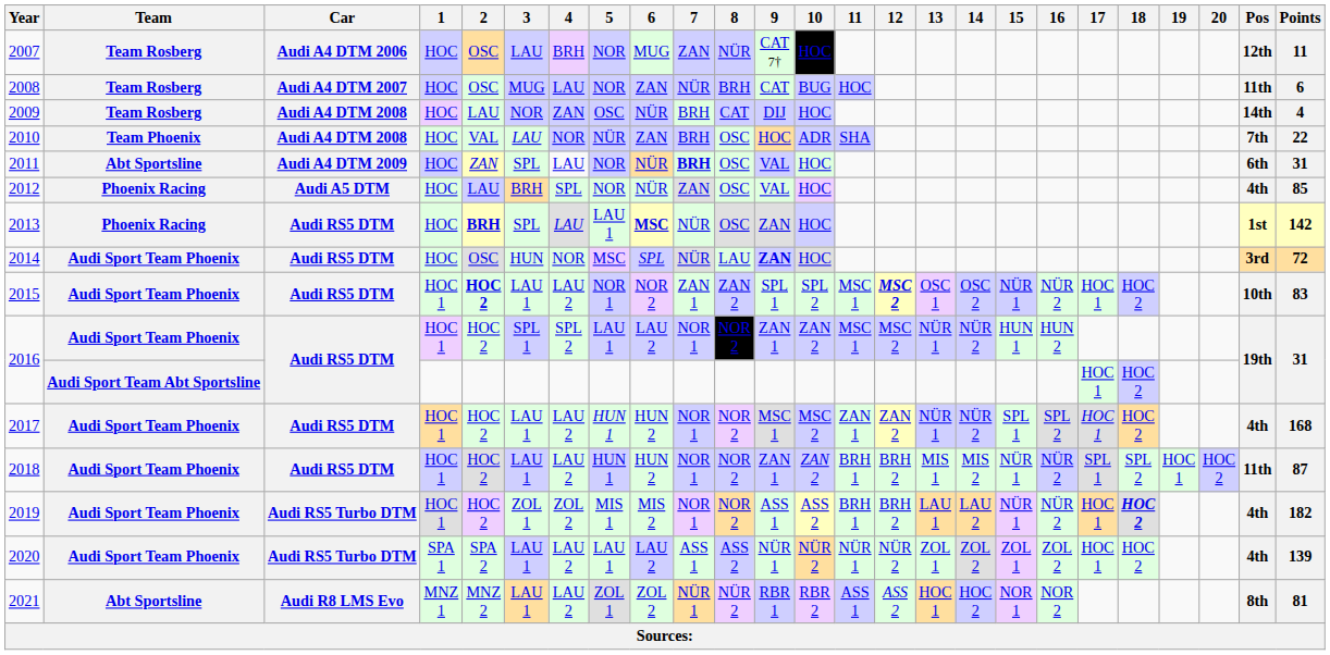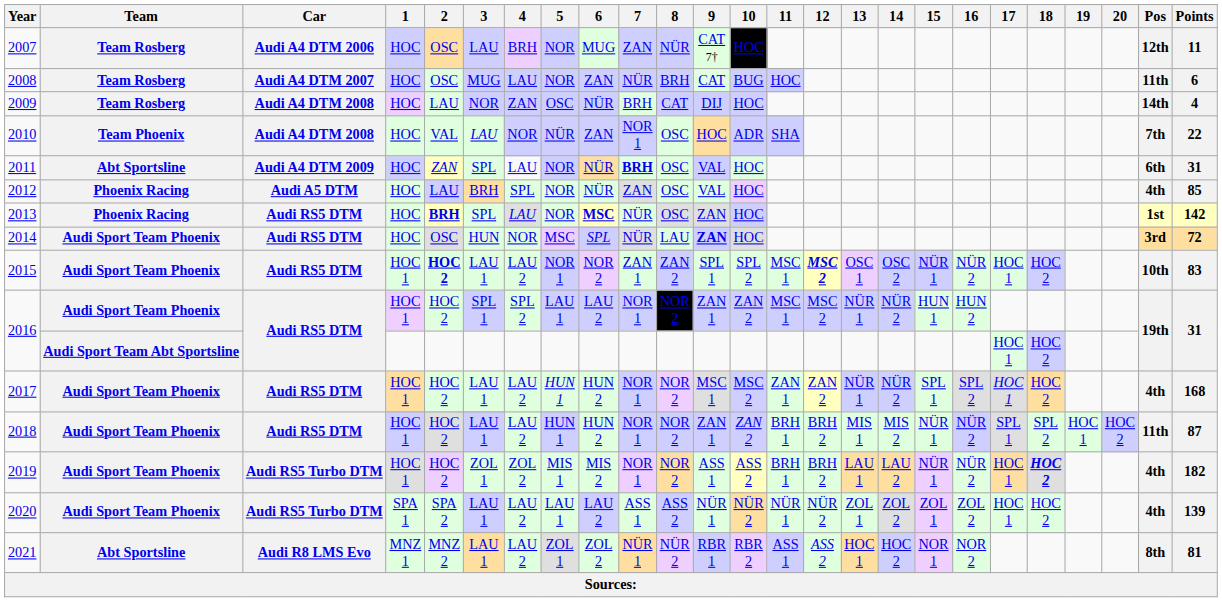 <table class="wikitable" style="text-align:center; font-size:85%">
 <tr>
 <th>Year</th>
 <th>Team</th>
 <th>Car</th>
 <th>1</th>
 <th>2</th>
 <th>3</th>
 <th>4</th>
 <th>5</th>
 <th>6</th>
 <th>7</th>
 <th>8</th>
 <th>9</th>
 <th>10</th>
 <th>11</th>
 <th>12</th>
 <th>13</th>
 <th>14</th>
 <th>15</th>
 <th>16</th>
 <th>17</th>
 <th>18</th>
 <th>19</th>
 <th>20</th>
 <th>Pos</th>
 <th>Points</th>
 </tr>
 <tr>
 <td><a href='#'>2007</a></td>
 <th><a href='#'>Team Rosberg</a></th>
 <th><a href='#'>Audi A4 DTM 2006</a></th>
 <td style="background:#CFCFFF;"><a href='#'>HOC</a><br></td>
 <td style="background:#ffdf9f;"><a href='#'>OSC</a><br></td>
 <td style="background:#CFCFFF;"><a href='#'>LAU</a><br></td>
 <td style="background:#efcfff;"><a href='#'>BRH</a><br></td>
 <td style="background:#CFCFFF;"><a href='#'>NOR</a><br></td>
 <td style="background:#DFFFDF;"><a href='#'>MUG</a><br></td>
 <td style="background:#CFCFFF;"><a href='#'>ZAN</a><br></td>
 <td style="background:#CFCFFF;"><a href='#'>NÜR</a><br></td>
 <td style="background:#DFFFDF;"><a href='#'>CAT</a><br><small>7†</small></td>
 <td style="background:#000000; color:white"><a href='#'><span>HOC</span></a><br></td>
 <td></td>
 <td></td>
 <td></td>
 <td></td>
 <td></td>
 <td></td>
 <td></td>
 <td></td>
 <td></td>
 <td></td>
 <th>12th</th>
 <th>11</th>
 </tr>
 <tr>
 <td><a href='#'>2008</a></td>
 <th><a href='#'>Team Rosberg</a></th>
 <th><a href='#'>Audi A4 DTM 2007</a></th>
 <td style="background:#CFCFFF;"><a href='#'>HOC</a><br></td>
 <td style="background:#DFFFDF;"><a href='#'>OSC</a><br></td>
 <td style="background:#CFCFFF;"><a href='#'>MUG</a><br></td>
 <td style="background:#CFCFFF;"><a href='#'>LAU</a><br></td>
 <td style="background:#CFCFFF;"><a href='#'>NOR</a><br></td>
 <td style="background:#CFCFFF;"><a href='#'>ZAN</a><br></td>
 <td style="background:#CFCFFF;"><a href='#'>NÜR</a><br></td>
 <td style="background:#CFCFFF;"><a href='#'>BRH</a><br></td>
 <td style="background:#DFFFDF;"><a href='#'>CAT</a><br></td>
 <td style="background:#CFCFFF;"><a href='#'>BUG</a><br></td>
 <td style="background:#CFCFFF;"><a href='#'>HOC</a><br></td>
 <td></td>
 <td></td>
 <td></td>
 <td></td>
 <td></td>
 <td></td>
 <td></td>
 <td></td>
 <td></td>
 <th>11th</th>
 <th>6</th>
 </tr>
 <tr>
 <td><a href='#'>2009</a></td>
 <th><a href='#'>Team Rosberg</a></th>
 <th><a href='#'>Audi A4 DTM 2008</a></th>
 <td style="background:#efcfff;"><a href='#'>HOC</a><br></td>
 <td style="background:#DFFFDF;"><a href='#'>LAU</a><br></td>
 <td style="background:#CFCFFF;"><a href='#'>NOR</a><br></td>
 <td style="background:#CFCFFF;"><a href='#'>ZAN</a><br></td>
 <td style="background:#CFCFFF;"><a href='#'>OSC</a><br></td>
 <td style="background:#CFCFFF;"><a href='#'>NÜR</a><br></td>
 <td style="background:#DFFFDF;"><a href='#'>BRH</a><br></td>
 <td style="background:#CFCFFF;"><a href='#'>CAT</a><br></td>
 <td style="background:#CFCFFF;"><a href='#'>DIJ</a><br></td>
 <td style="background:#CFCFFF;"><a href='#'>HOC</a><br></td>
 <td></td>
 <td></td>
 <td></td>
 <td></td>
 <td></td>
 <td></td>
 <td></td>
 <td></td>
 <td></td>
 <td></td>
 <th>14th</th>
 <th>4</th>
 </tr>
 <tr>
 <td><a href='#'>2010</a></td>
 <th><a href='#'>Team Phoenix</a></th>
 <th><a href='#'>Audi A4 DTM 2008</a></th>
 <td style="background:#DFFFDF;"><a href='#'>HOC</a><br></td>
 <td style="background:#DFFFDF;"><a href='#'>VAL</a><br></td>
 <td style="background:#DFFFDF;"><em><a href='#'>LAU</a></em><br></td>
 <td style="background:#CFCFFF;"><a href='#'>NOR</a><br></td>
 <td style="background:#CFCFFF;"><a href='#'>NÜR</a><br></td>
 <td style="background:#CFCFFF;"><a href='#'>ZAN</a><br></td>
-<td style="background:#CFCFFF;"><a href='#'>BRH</a><br></td>
+<td style="background:#CFCFFF;"><a href='#'>NOR<br>1</a><br></td>
 <td style="background:#DFFFDF;"><a href='#'>OSC</a><br></td>
 <td style="background:#ffdf9f;"><a href='#'>HOC</a><br></td>
 <td style="background:#CFCFFF;"><a href='#'>ADR</a><br></td>
 <td style="background:#CFCFFF;"><a href='#'>SHA</a><br></td>
 <td></td>
 <td></td>
 <td></td>
 <td></td>
 <td></td>
 <td></td>
 <td></td>
 <td></td>
 <td></td>
 <th>7th</th>
 <th>22</th>
 </tr>
 <tr>
 <td><a href='#'>2011</a></td>
 <th><a href='#'>Abt Sportsline</a></th>
 <th><a href='#'>Audi A4 DTM 2009</a></th>
 <td style="background:#CFCFFF;"><a href='#'>HOC</a><br></td>
 <td style="background:#FFFFBF;"><em><a href='#'>ZAN</a></em><br></td>
 <td style="background:#DFFFDF;"><a href='#'>SPL</a><br></td>
 <td><a href='#'>LAU</a></td>
 <td style="background:#CFCFFF;"><a href='#'>NOR</a><br></td>
 <td style="background:#FFDF9F;"><a href='#'>NÜR</a><br></td>
 <td style="background:#DFFFDF;"><strong><a href='#'>BRH</a></strong><br></td>
 <td style="background:#DFFFDF;"><a href='#'>OSC</a><br></td>
 <td style="background:#CFCFFF;"><a href='#'>VAL</a><br></td>
 <td style="background:#DFFFDF;"><a href='#'>HOC</a><br></td>
 <td></td>
 <td></td>
 <td></td>
 <td></td>
 <td></td>
 <td></td>
 <td></td>
 <td></td>
 <td></td>
 <td></td>
 <th>6th</th>
 <th>31</th>
 </tr>
 <tr>
 <td><a href='#'>2012</a></td>
 <th><a href='#'>Phoenix Racing</a></th>
 <th><a href='#'>Audi A5 DTM</a></th>
 <td style="background:#DFFFDF;"><a href='#'>HOC</a><br></td>
 <td style="background:#CFCFFF;"><a href='#'>LAU</a><br></td>
 <td style="background:#FFDF9F;"><a href='#'>BRH</a><br></td>
 <td style="background:#DFFFDF;"><a href='#'>SPL</a><br></td>
 <td style="background:#DFFFDF;"><a href='#'>NOR</a><br></td>
 <td style="background:#DFFFDF;"><a href='#'>NÜR</a><br></td>
 <td style="background:#DFDFDF;"><a href='#'>ZAN</a><br></td>
 <td style="background:#DFFFDF;"><a href='#'>OSC</a><br></td>
 <td style="background:#DFFFDF;"><a href='#'>VAL</a><br></td>
 <td style="background:#EFCFFF;"><a href='#'>HOC</a><br></td>
 <td></td>
 <td></td>
 <td></td>
 <td></td>
 <td></td>
 <td></td>
 <td></td>
 <td></td>
 <td></td>
 <td></td>
 <th>4th</th>
 <th>85</th>
 </tr>
 <tr>
 <td><a href='#'>2013</a></td>
 <th><a href='#'>Phoenix Racing</a></th>
 <th><a href='#'>Audi RS5 DTM</a></th>
 <td style="background:#DFFFDF;"><a href='#'>HOC</a><br></td>
 <td style="background:#FFFFBF;"><strong><a href='#'>BRH</a></strong><br></td>
 <td style="background:#DFFFDF;"><a href='#'>SPL</a><br></td>
 <td style="background:#DFDFDF;"><em><a href='#'>LAU</a></em><br></td>
-<td style="background:#DFFFDF;"><a href='#'>LAU<br>1</a><br></td>
+<td style="background:#DFFFDF;"><a href='#'>NOR</a><br></td>
 <td style="background:#FFFFBF;"><strong><a href='#'>MSC</a></strong><br></td>
 <td style="background:#DFFFDF;"><a href='#'>NÜR</a><br></td>
 <td style="background:#DFDFDF;"><a href='#'>OSC</a><br></td>
 <td style="background:#DFDFDF;"><a href='#'>ZAN</a><br></td>
 <td style="background:#CFCFFF;"><a href='#'>HOC</a><br></td>
 <td></td>
 <td></td>
 <td></td>
 <td></td>
 <td></td>
 <td></td>
 <td></td>
 <td></td>
 <td></td>
 <td></td>
 <th style="background:#FFFFBF;">1st</th>
 <th style="background:#FFFFBF;">142</th>
 </tr>
 <tr>
 <td><a href='#'>2014</a></td>
 <th><a href='#'>Audi Sport Team Phoenix</a></th>
 <th><a href='#'>Audi RS5 DTM</a></th>
 <td style="background:#DFFFDF;"><a href='#'>HOC</a><br></td>
 <td style="background:#DFDFDF;"><a href='#'>OSC</a><br></td>
 <td style="background:#DFFFDF;"><a href='#'>HUN</a><br></td>
 <td style="background:#DFFFDF;"><a href='#'>NOR</a><br></td>
 <td style="background:#EFCFFF;"><a href='#'>MSC</a><br></td>
 <td style="background:#CFCFFF;"><em><a href='#'>SPL</a></em><br></td>
 <td style="background:#DFDFDF;"><a href='#'>NÜR</a><br></td>
 <td style="background:#DFFFDF;"><a href='#'>LAU</a><br></td>
 <td style="background:#CFCFFF;"><strong><a href='#'>ZAN</a></strong><br></td>
 <td style="background:#DFDFDF;"><a href='#'>HOC</a><br></td>
 <td></td>
 <td></td>
 <td></td>
 <td></td>
 <td></td>
 <td></td>
 <td></td>
 <td></td>
 <td></td>
 <td></td>
 <th style="background:#FFDF9F;">3rd</th>
 <th style="background:#FFDF9F;">72</th>
 </tr>
 <tr>
 <td><a href='#'>2015</a></td>
 <th><a href='#'>Audi Sport Team Phoenix</a></th>
 <th><a href='#'>Audi RS5 DTM</a></th>
 <td style="background:#DFFFDF;"><a href='#'>HOC<br>1</a><br></td>
 <td style="background:#DFFFDF;"><strong><a href='#'>HOC<br>2</a></strong><br></td>
 <td style="background:#DFFFDF;"><a href='#'>LAU<br>1</a><br></td>
 <td style="background:#DFFFDF;"><a href='#'>LAU<br>2</a><br></td>
 <td style="background:#CFCFFF;"><a href='#'>NOR<br>1</a><br></td>
 <td style="background:#EFCFFF;"><a href='#'>NOR<br>2</a><br></td>
 <td style="background:#DFFFDF;"><a href='#'>ZAN<br>1</a><br></td>
 <td style="background:#CFCFFF;"><a href='#'>ZAN<br>2</a><br></td>
 <td style="background:#DFFFDF;"><a href='#'>SPL<br>1</a><br></td>
 <td style="background:#DFFFDF;"><a href='#'>SPL<br>2</a><br></td>
 <td style="background:#DFFFDF;"><a href='#'>MSC<br>1</a><br></td>
 <td style="background:#FFFFBF;"><strong><em><a href='#'>MSC<br>2</a></em></strong><br></td>
 <td style="background:#EFCFFF;"><a href='#'>OSC<br>1</a><br></td>
 <td style="background:#CFCFFF;"><a href='#'>OSC<br>2</a><br></td>
 <td style="background:#CFCFFF;"><a href='#'>NÜR<br>1</a><br></td>
 <td style="background:#DFFFDF;"><a href='#'>NÜR<br>2</a><br></td>
 <td style="background:#DFFFDF;"><a href='#'>HOC<br>1</a><br></td>
 <td style="background:#CFCFFF;"><a href='#'>HOC<br>2</a><br></td>
 <td></td>
 <td></td>
 <th>10th</th>
 <th>83</th>
 </tr>
 <tr>
 <td rowspan=2><a href='#'>2016</a></td>
 <th><a href='#'>Audi Sport Team Phoenix</a></th>
 <th rowspan=2><a href='#'>Audi RS5 DTM</a></th>
 <td style="background:#EFCFFF;"><a href='#'>HOC<br>1</a><br></td>
 <td style="background:#DFFFDF;"><a href='#'>HOC<br>2</a><br></td>
 <td style="background:#CFCFFF;"><a href='#'>SPL<br>1</a><br></td>
 <td style="background:#DFFFDF;"><a href='#'>SPL<br>2</a><br></td>
 <td style="background:#CFCFFF;"><a href='#'>LAU<br>1</a><br></td>
 <td style="background:#CFCFFF;"><a href='#'>LAU<br>2</a><br></td>
 <td style="background:#CFCFFF;"><a href='#'>NOR<br>1</a><br></td>
 <td style="background:#000000; color:white;"><a href='#'><span>NOR<br>2</span></a><br></td>
 <td style="background:#CFCFFF;"><a href='#'>ZAN<br>1</a><br></td>
 <td style="background:#CFCFFF;"><a href='#'>ZAN<br>2</a><br></td>
 <td style="background:#CFCFFF;"><a href='#'>MSC<br>1</a><br></td>
 <td style="background:#CFCFFF;"><a href='#'>MSC<br>2</a><br></td>
 <td style="background:#CFCFFF;"><a href='#'>NÜR<br>1</a><br></td>
 <td style="background:#CFCFFF;"><a href='#'>NÜR<br>2</a><br></td>
 <td style="background:#DFFFDF;"><a href='#'>HUN<br>1</a><br></td>
 <td style="background:#DFFFDF;"><a href='#'>HUN<br>2</a><br></td>
 <td></td>
 <td></td>
 <td></td>
 <td></td>
 <th rowspan=2>19th</th>
 <th rowspan=2>31</th>
 </tr>
 <tr>
 <th><a href='#'>Audi Sport Team Abt Sportsline</a></th>
 <td></td>
 <td></td>
 <td></td>
 <td></td>
 <td></td>
 <td></td>
 <td></td>
 <td></td>
 <td></td>
 <td></td>
 <td></td>
 <td></td>
 <td></td>
 <td></td>
 <td></td>
 <td></td>
 <td style="background:#DFFFDF;"><a href='#'>HOC<br>1</a><br></td>
 <td style="background:#CFCFFF;"><a href='#'>HOC<br>2</a><br></td>
 <td></td>
 <td></td>
 </tr>
 <tr>
 <td><a href='#'>2017</a></td>
 <th><a href='#'>Audi Sport Team Phoenix</a></th>
 <th><a href='#'>Audi RS5 DTM</a></th>
 <td style="background:#FFDF9F;"><a href='#'>HOC<br>1</a><br></td>
 <td style="background:#DFFFDF;"><a href='#'>HOC<br>2</a><br></td>
 <td style="background:#DFFFDF;"><a href='#'>LAU<br>1</a><br></td>
 <td style="background:#DFFFDF;"><a href='#'>LAU<br>2</a><br></td>
 <td style="background:#DFFFDF;"><em><a href='#'>HUN<br>1</a></em><br></td>
 <td style="background:#DFFFDF;"><a href='#'>HUN<br>2</a><br></td>
 <td style="background:#CFCFFF;"><a href='#'>NOR<br>1</a><br></td>
 <td style="background:#EFCFFF;"><a href='#'>NOR<br>2</a><br></td>
 <td style="background:#DFDFDF;"><a href='#'>MSC<br>1</a><br></td>
 <td style="background:#CFCFFF;"><a href='#'>MSC<br>2</a><br></td>
 <td style="background:#DFFFDF;"><a href='#'>ZAN<br>1</a><br></td>
 <td style="background:#FFFFBF;"><a href='#'>ZAN<br>2</a><br></td>
 <td style="background:#CFCFFF;"><a href='#'>NÜR<br>1</a><br></td>
 <td style="background:#CFCFFF;"><a href='#'>NÜR<br>2</a><br></td>
 <td style="background:#DFFFDF;"><a href='#'>SPL<br>1</a><br></td>
 <td style="background:#DFDFDF;"><a href='#'>SPL<br>2</a><br></td>
 <td style="background:#DFDFDF;"><em><a href='#'>HOC<br>1</a></em><br></td>
 <td style="background:#FFDF9F;"><a href='#'>HOC<br>2</a><br></td>
 <td></td>
 <td></td>
 <th>4th</th>
 <th>168</th>
 </tr>
 <tr>
 <td><a href='#'>2018</a></td>
 <th><a href='#'>Audi Sport Team Phoenix</a></th>
 <th><a href='#'>Audi RS5 DTM</a></th>
 <td style="background:#CFCFFF;"><a href='#'>HOC<br>1</a><br></td>
 <td style="background:#DFDFDF;"><a href='#'>HOC<br>2</a><br></td>
 <td style="background:#CFCFFF;"><a href='#'>LAU<br>1</a><br></td>
 <td style="background:#DFFFDF;"><a href='#'>LAU<br>2</a><br></td>
 <td style="background:#CFCFFF;"><a href='#'>HUN<br>1</a><br></td>
 <td style="background:#DFFFDF;"><a href='#'>HUN<br>2</a><br></td>
 <td style="background:#CFCFFF;"><a href='#'>NOR<br>1</a><br></td>
 <td style="background:#CFCFFF;"><a href='#'>NOR<br>2</a><br></td>
 <td style="background:#CFCFFF;"><a href='#'>ZAN<br>1</a><br></td>
 <td style="background:#CFCFFF;"><em><a href='#'>ZAN<br>2</a></em><br></td>
 <td style="background:#DFFFDF;"><a href='#'>BRH<br>1</a><br></td>
 <td style="background:#DFFFDF;"><a href='#'>BRH<br>2</a><br></td>
 <td style="background:#DFFFDF;"><a href='#'>MIS<br>1</a><br></td>
 <td style="background:#DFFFDF;"><a href='#'>MIS<br>2</a><br></td>
 <td style="background:#DFFFDF;"><a href='#'>NÜR<br>1</a><br></td>
 <td style="background:#CFCFFF;"><a href='#'>NÜR<br>2</a><br></td>
 <td style="background:#DFDFDF;"><a href='#'>SPL<br>1</a><br></td>
 <td style="background:#DFFFDF;"><a href='#'>SPL<br>2</a><br></td>
 <td style="background:#DFFFDF;"><a href='#'>HOC<br>1</a><br></td>
 <td style="background:#CFCFFF;"><a href='#'>HOC<br>2</a><br></td>
 <th>11th</th>
 <th>87</th>
 </tr>
 <tr>
 <td><a href='#'>2019</a></td>
 <th><a href='#'>Audi Sport Team Phoenix</a></th>
 <th><a href='#'>Audi RS5 Turbo DTM</a></th>
 <td style="background:#DFDFDF;"><a href='#'>HOC<br>1</a><br></td>
 <td style="background:#EFCFFF;"><a href='#'>HOC<br>2</a><br></td>
 <td style="background:#DFFFDF;"><a href='#'>ZOL<br>1</a><br></td>
 <td style="background:#DFFFDF;"><a href='#'>ZOL<br>2</a><br></td>
 <td style="background:#DFFFDF;"><a href='#'>MIS<br>1</a><br></td>
 <td style="background:#DFFFDF;"><a href='#'>MIS<br>2</a><br></td>
 <td style="background:#EFCFFF;"><a href='#'>NOR<br>1</a><br></td>
 <td style="background:#FFDF9F;"><a href='#'>NOR<br>2</a><br></td>
 <td style="background:#DFFFDF;"><a href='#'>ASS<br>1</a><br></td>
 <td style="background:#FFFFBF;"><a href='#'>ASS<br>2</a><br></td>
 <td style="background:#DFFFDF;"><a href='#'>BRH<br>1</a><br></td>
 <td style="background:#DFFFDF;"><a href='#'>BRH<br>2</a><br></td>
 <td style="background:#FFDF9F;"><a href='#'>LAU<br>1</a><br></td>
 <td style="background:#FFDF9F;"><a href='#'>LAU<br>2</a><br></td>
 <td style="background:#EFCFFF;"><a href='#'>NÜR<br>1</a><br></td>
 <td style="background:#DFFFDF;"><a href='#'>NÜR<br>2</a><br></td>
 <td style="background:#FFDF9F;"><a href='#'>HOC<br>1</a><br></td>
 <td style="background:#DFDFDF;"><strong><em><a href='#'>HOC<br>2</a></em></strong><br></td>
 <td></td>
 <td></td>
 <th>4th</th>
 <th>182</th>
 </tr>
 <tr>
 <td><a href='#'>2020</a></td>
 <th><a href='#'>Audi Sport Team Phoenix</a></th>
 <th><a href='#'>Audi RS5 Turbo DTM</a></th>
 <td style="background:#DFFFDF;"><a href='#'>SPA<br>1</a><br></td>
 <td style="background:#DFFFDF;"><a href='#'>SPA<br>2</a><br></td>
 <td style="background:#CFCFFF;"><a href='#'>LAU<br>1</a><br></td>
 <td style="background:#DFFFDF;"><a href='#'>LAU<br>2</a><br></td>
 <td style="background:#DFFFDF;"><a href='#'>LAU<br>1</a><br></td>
 <td style="background:#CFCFFF;"><a href='#'>LAU<br>2</a><br></td>
 <td style="background:#DFFFDF;"><a href='#'>ASS<br>1</a><br></td>
 <td style="background:#CFCFFF;"><a href='#'>ASS<br>2</a><br></td>
 <td style="background:#DFFFDF;"><a href='#'>NÜR<br>1</a><br></td>
 <td style="background:#FFDF9F;"><a href='#'>NÜR<br>2</a><br></td>
 <td style="background:#DFFFDF;"><a href='#'>NÜR<br>1</a><br></td>
 <td style="background:#DFFFDF;"><a href='#'>NÜR<br>2</a><br></td>
 <td style="background:#DFFFDF;"><a href='#'>ZOL<br>1</a><br></td>
 <td style="background:#DFDFDF;"><a href='#'>ZOL<br>2</a><br></td>
 <td style="background:#EFCFFF;"><a href='#'>ZOL<br>1</a><br></td>
 <td style="background:#DFFFDF;"><a href='#'>ZOL<br>2</a><br></td>
 <td style="background:#DFFFDF;"><a href='#'>HOC<br>1</a><br></td>
 <td style="background:#DFFFDF;"><a href='#'>HOC<br>2</a><br></td>
 <td></td>
 <td></td>
 <th>4th</th>
 <th>139</th>
 </tr>
 <tr>
 <td><a href='#'>2021</a></td>
 <th><a href='#'>Abt Sportsline</a></th>
 <th><a href='#'>Audi R8 LMS Evo</a></th>
 <td style="background:#DFFFDF;"><a href='#'>MNZ<br>1</a><br></td>
 <td style="background:#DFFFDF;"><a href='#'>MNZ<br>2</a><br></td>
 <td style="background:#FFDF9F;"><a href='#'>LAU<br>1</a><br></td>
 <td style="background:#DFFFDF;"><a href='#'>LAU<br>2</a><br></td>
 <td style="background:#DFDFDF;"><a href='#'>ZOL<br>1</a><br></td>
 <td style="background:#DFFFDF;"><a href='#'>ZOL<br>2</a><br></td>
 <td style="background:#FFDF9F;"><a href='#'>NÜR<br>1</a><br></td>
 <td style="background:#EFCFFF;"><a href='#'>NÜR<br>2</a><br></td>
 <td style="background:#CFCFFF;"><a href='#'>RBR<br>1</a><br></td>
 <td style="background:#EFCFFF;"><a href='#'>RBR<br>2</a><br></td>
 <td style="background:#CFCFFF;"><a href='#'>ASS<br>1</a><br></td>
 <td style="background:#DFFFDF;"><em><a href='#'>ASS<br>2</a></em><br></td>
 <td style="background:#FFDF9F;"><a href='#'>HOC<br>1</a><br></td>
 <td style="background:#CFCFFF;"><a href='#'>HOC<br>2</a><br></td>
 <td style="background:#EFCFFF;"><a href='#'>NOR<br>1</a><br></td>
 <td style="background:#DFFFDF;"><a href='#'>NOR<br>2</a><br></td>
 <td></td>
 <td></td>
 <td></td>
 <td></td>
 <th>8th</th>
 <th>81</th>
 </tr>
 <tr>
 <th colspan="25">Sources:</th>
 </tr>
 </table>
